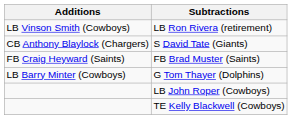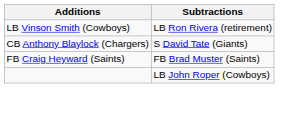 <table class="wikitable">
 <tr>
 <th>Additions</th>
 <th>Subtractions</th>
 </tr>
 <tr>
 <td>LB <a href='#'>Vinson Smith</a> (Cowboys)</td>
 <td>LB <a href='#'>Ron Rivera</a> (retirement)</td>
 </tr>
 <tr>
 <td>CB <a href='#'>Anthony Blaylock</a> (Chargers)</td>
 <td>S <a href='#'>David Tate</a> (Giants)</td>
 </tr>
 <tr>
 <td>FB <a href='#'>Craig Heyward</a> (Saints)</td>
 <td>FB <a href='#'>Brad Muster</a> (Saints)</td>
 </tr>
 <tr>
-<td>LB <a href='#'>Barry Minter</a> (Cowboys)</td>
-<td>G <a href='#'>Tom Thayer</a> (Dolphins)</td>
-</tr>
-<tr>
 <td></td>
 <td>LB <a href='#'>John Roper</a> (Cowboys)</td>
 </tr>
-<tr>
-<td></td>
-<td>TE <a href='#'>Kelly Blackwell</a> (Cowboys)</td>
-</tr>
 </table>
